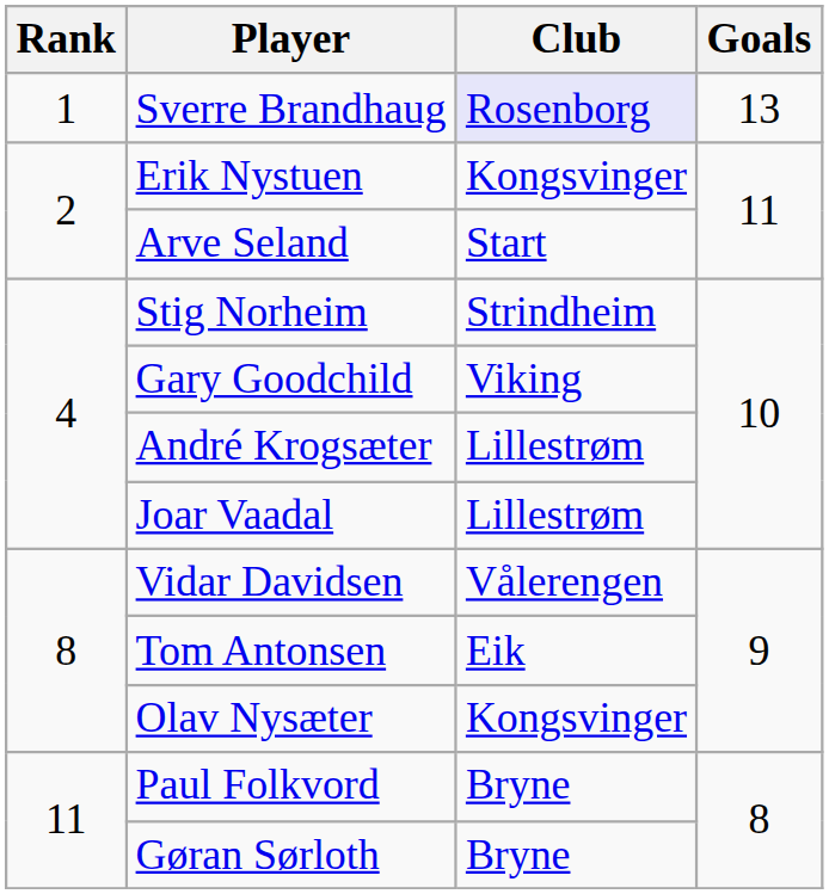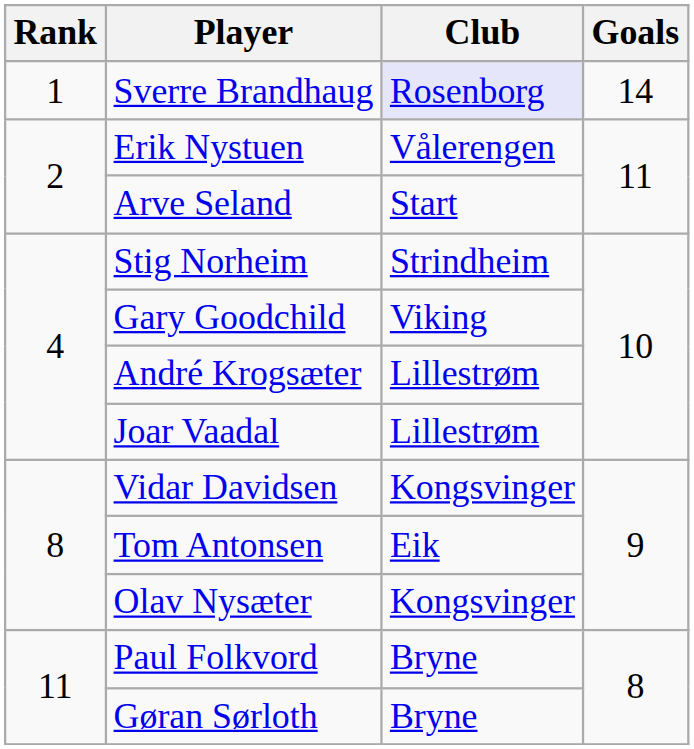 <table class="wikitable" style="text-align:center">
 <tr>
 <th>Rank</th>
 <th>Player</th>
 <th>Club</th>
 <th>Goals</th>
 </tr>
 <tr>
 <td rowspan="1">1</td>
 <td align="left"> <a href='#'>Sverre Brandhaug</a></td>
 <td align="left" style="background: lavender;"><a href='#'>Rosenborg</a></td>
-<td rowspan="1">13</td>
+<td rowspan="1">14</td>
 </tr>
 <tr>
 <td rowspan="2">2</td>
 <td align="left"> <a href='#'>Erik Nystuen</a></td>
-<td align="left"><a href='#'>Kongsvinger</a></td>
+<td align="left"><a href='#'>Vålerengen</a></td>
 <td rowspan="2">11</td>
 </tr>
 <tr>
 <td align="left"> <a href='#'>Arve Seland</a></td>
 <td align="left"><a href='#'>Start</a></td>
 </tr>
 <tr>
 <td rowspan="4">4</td>
 <td align="left"> <a href='#'>Stig Norheim</a></td>
 <td align="left"><a href='#'>Strindheim</a></td>
 <td rowspan="4">10</td>
 </tr>
 <tr>
 <td align="left"> <a href='#'>Gary Goodchild</a></td>
 <td align="left"><a href='#'>Viking</a></td>
 </tr>
 <tr>
 <td align="left"> <a href='#'>André Krogsæter</a></td>
 <td align="left"><a href='#'>Lillestrøm</a></td>
 </tr>
 <tr>
 <td align="left"> <a href='#'>Joar Vaadal</a></td>
 <td align="left"><a href='#'>Lillestrøm</a></td>
 </tr>
 <tr>
 <td rowspan="3">8</td>
 <td align="left"> <a href='#'>Vidar Davidsen</a></td>
-<td align="left"><a href='#'>Vålerengen</a></td>
+<td align="left"><a href='#'>Kongsvinger</a></td>
 <td rowspan="3">9</td>
 </tr>
 <tr>
 <td align="left"> <a href='#'>Tom Antonsen</a></td>
 <td align="left"><a href='#'>Eik</a></td>
 </tr>
 <tr>
 <td align="left"> <a href='#'>Olav Nysæter</a></td>
 <td align="left"><a href='#'>Kongsvinger</a></td>
 </tr>
 <tr>
 <td rowspan="2">11</td>
 <td align="left"> <a href='#'>Paul Folkvord</a></td>
 <td align="left"><a href='#'>Bryne</a></td>
 <td rowspan="2">8</td>
 </tr>
 <tr>
 <td align="left"> <a href='#'>Gøran Sørloth</a></td>
 <td align="left"><a href='#'>Bryne</a></td>
 </tr>
 </table>
